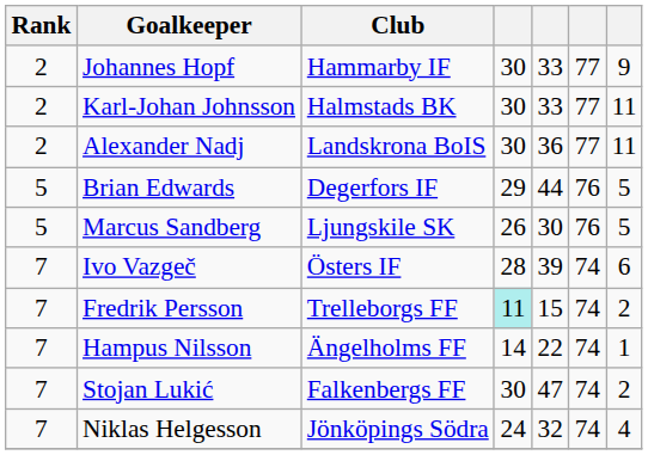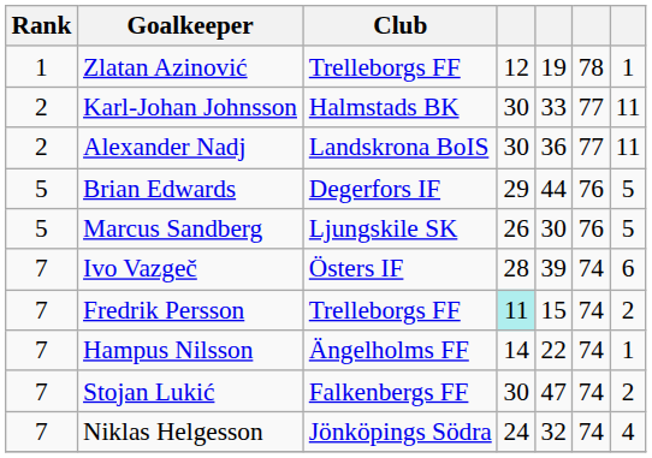 <table class="wikitable sortable" style="text-align:center">
 <tr>
 <th>Rank</th>
 <th>Goalkeeper</th>
 <th>Club<br></th>
 <th></th>
 <th></th>
 <th></th>
 <th></th>
 </tr>
 <tr>
-<td>2</td>
-<td align="left"> <a href='#'>Johannes Hopf</a></td>
-<td align="left"><a href='#'>Hammarby IF</a></td>
-<td>30</td>
-<td>33</td>
-<td>77</td>
-<td>9</td>
+<td>1</td>
+<td align="left"> <a href='#'>Zlatan Azinović</a></td>
+<td align="left"><a href='#'>Trelleborgs FF</a></td>
+<td>12</td>
+<td>19</td>
+<td>78</td>
+<td>1</td>
 </tr>
 <tr>
 <td>2</td>
 <td align="left"> <a href='#'>Karl-Johan Johnsson</a></td>
 <td align="left"><a href='#'>Halmstads BK</a></td>
 <td>30</td>
 <td>33</td>
 <td>77</td>
 <td>11</td>
 </tr>
 <tr>
 <td>2</td>
 <td align="left"> <a href='#'>Alexander Nadj</a></td>
 <td align="left"><a href='#'>Landskrona BoIS</a></td>
 <td>30</td>
 <td>36</td>
 <td>77</td>
 <td>11</td>
 </tr>
 <tr>
 <td>5</td>
 <td align="left"> <a href='#'>Brian Edwards</a></td>
 <td align="left"><a href='#'>Degerfors IF</a></td>
 <td>29</td>
 <td>44</td>
 <td>76</td>
 <td>5</td>
 </tr>
 <tr>
 <td>5</td>
 <td align="left"> <a href='#'>Marcus Sandberg</a></td>
 <td align="left"><a href='#'>Ljungskile SK</a></td>
 <td>26</td>
 <td>30</td>
 <td>76</td>
 <td>5</td>
 </tr>
 <tr>
 <td>7</td>
 <td align="left"> <a href='#'>Ivo Vazgeč</a></td>
 <td align="left"><a href='#'>Östers IF</a></td>
 <td>28</td>
 <td>39</td>
 <td>74</td>
 <td>6</td>
 </tr>
 <tr>
 <td>7</td>
 <td align="left"> <a href='#'>Fredrik Persson</a></td>
 <td align="left"><a href='#'>Trelleborgs FF</a></td>
 <td style="background: paleturquoise;">11</td>
 <td>15</td>
 <td>74</td>
 <td>2</td>
 </tr>
 <tr>
 <td>7</td>
 <td align="left"> <a href='#'>Hampus Nilsson</a></td>
 <td align="left"><a href='#'>Ängelholms FF</a></td>
 <td>14</td>
 <td>22</td>
 <td>74</td>
 <td>1</td>
 </tr>
 <tr>
 <td>7</td>
 <td align="left"> <a href='#'>Stojan Lukić</a></td>
 <td align="left"><a href='#'>Falkenbergs FF</a></td>
 <td>30</td>
 <td>47</td>
 <td>74</td>
 <td>2</td>
 </tr>
 <tr>
 <td>7</td>
 <td align="left"> Niklas Helgesson</td>
 <td align="left"><a href='#'>Jönköpings Södra</a></td>
 <td>24</td>
 <td>32</td>
 <td>74</td>
 <td>4</td>
 </tr>
 <tr>
 </tr>
 </table>
